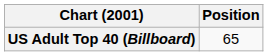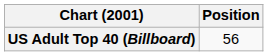 <table class="wikitable plainrowheaders" style="text-align:center">
 <tr>
 <th>Chart (2001)</th>
 <th>Position</th>
 </tr>
 <tr>
 <th scope="row">US Adult Top 40 (<em>Billboard</em>)</th>
-<td>65</td>
+<td>56</td>
 </tr>
 </table>
